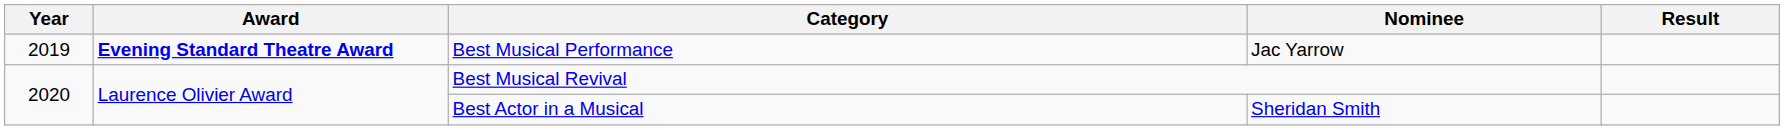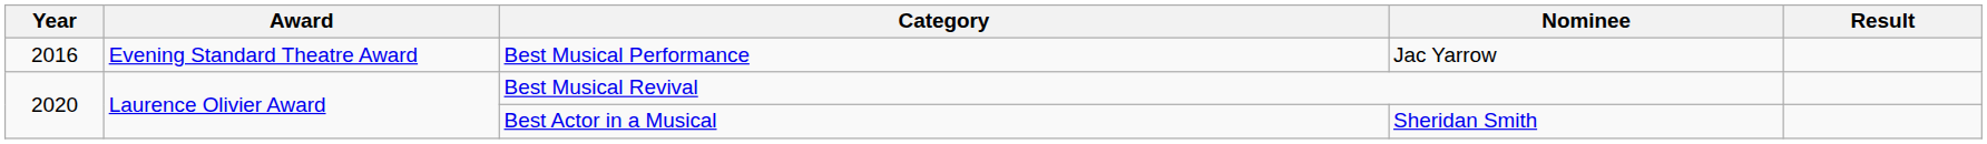 <table class="wikitable" style="width:95%;">
 <tr>
 <th style="width:5%;">Year</th>
 <th style="width:20%;">Award</th>
 <th style="width:45%;">Category</th>
 <th style="width:20%;">Nominee</th>
 <th style="width:10%;">Result</th>
 </tr>
 <tr>
-<td style="text-align:center;">2019</td>
-<td><strong><a href='#'>Evening Standard Theatre Award</a></strong></td>
+<td style="text-align:center;">2016</td>
+<td><a href='#'>Evening Standard Theatre Award</a></td>
 <td><a href='#'>Best Musical Performance</a></td>
 <td>Jac Yarrow</td>
 <td></td>
 </tr>
 <tr>
 <td rowspan="2" style="text-align:center;">2020</td>
 <td rowspan="2"><a href='#'>Laurence Olivier Award</a></td>
 <td colspan="2"><a href='#'>Best Musical Revival</a></td>
 <td></td>
 </tr>
 <tr>
 <td><a href='#'>Best Actor in a Musical</a></td>
 <td><a href='#'>Sheridan Smith</a></td>
 <td></td>
 </tr>
 </table>
